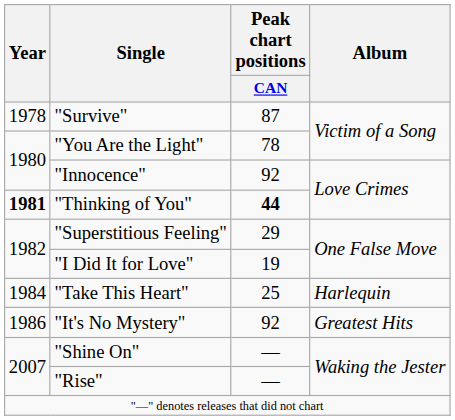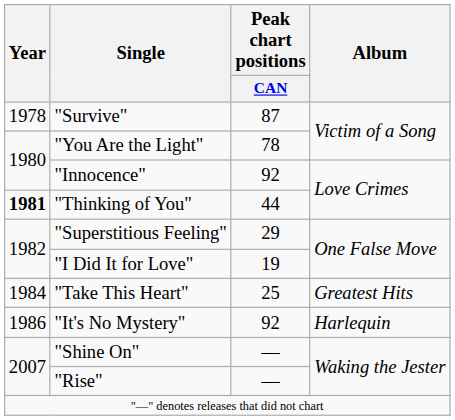 <table class="wikitable" style="text-align:center;">
 <tr>
 <th rowspan="2">Year</th>
 <th rowspan="2">Single</th>
 <th colspan="1">Peak chart positions</th>
 <th rowspan="2">Album</th>
 </tr>
 <tr style="font-size:smaller;">
 <th style="width:30px;"><a href='#'>CAN</a></th>
 </tr>
 <tr>
 <td rowspan=1>1978</td>
 <td style="text-align:left;">"Survive"</td>
 <td>87</td>
 <td style="text-align:left;" rowspan="2"><em>Victim of a Song</em></td>
 </tr>
 <tr>
 <td rowspan=2>1980</td>
 <td style="text-align:left;">"You Are the Light"</td>
 <td>78</td>
 </tr>
 <tr>
 <td style="text-align:left;">"Innocence"</td>
 <td>92</td>
 <td style="text-align:left;" rowspan="2"><em>Love Crimes</em></td>
 </tr>
 <tr>
 <td rowspan=1><strong>1981</strong></td>
 <td style="text-align:left;">"Thinking of You"</td>
-<td><strong>44</strong></td>
+<td>44</td>
 </tr>
 <tr>
 <td rowspan="2">1982</td>
 <td style="text-align:left;">"Superstitious Feeling"</td>
 <td>29</td>
 <td style="text-align:left;" rowspan="2"><em>One False Move</em></td>
 </tr>
 <tr>
 <td style="text-align:left;">"I Did It for Love"</td>
 <td>19</td>
 </tr>
 <tr>
 <td rowspan="1">1984</td>
 <td style="text-align:left;">"Take This Heart"</td>
 <td>25</td>
-<td style="text-align:left;" rowspan="1"><em>Harlequin</em></td>
+<td style="text-align:left;" rowspan="1"><em>Greatest Hits</em></td>
 </tr>
 <tr>
 <td rowspan="1">1986</td>
 <td style="text-align:left;">"It's No Mystery"</td>
 <td>92</td>
-<td style="text-align:left;" rowspan="1"><em>Greatest Hits</em></td>
+<td style="text-align:left;" rowspan="1"><em>Harlequin</em></td>
 </tr>
 <tr>
 <td rowspan="2">2007</td>
 <td style="text-align:left;">"Shine On"</td>
 <td>—</td>
 <td style="text-align:left;" rowspan="2"><em>Waking the Jester</em></td>
 </tr>
 <tr>
 <td style="text-align:left;">"Rise"</td>
 <td>—</td>
 </tr>
 <tr>
 <td colspan="4" style="font-size:8pt">"—" denotes releases that did not chart</td>
 </tr>
 </table>
